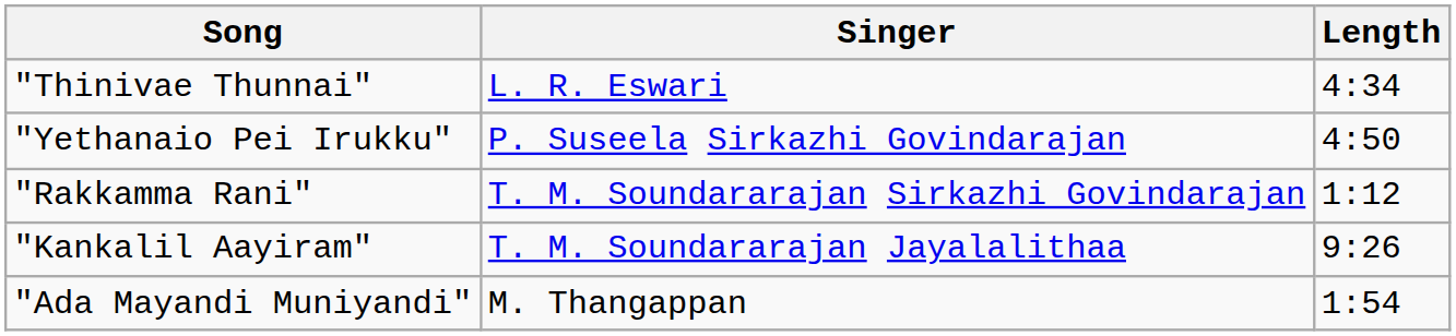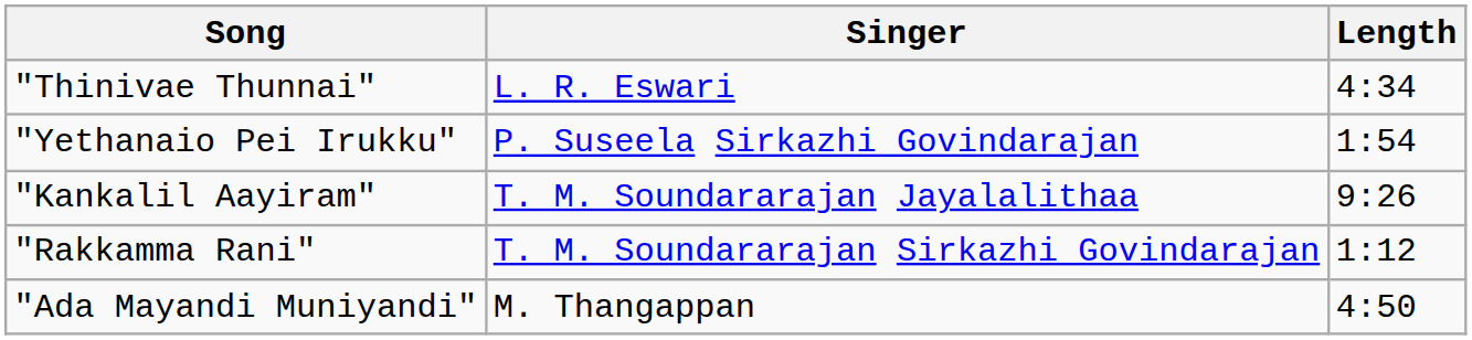 <table class="wikitable">
 <tr>
 <th>Song</th>
 <th>Singer</th>
 <th>Length</th>
 </tr>
 <tr>
 <td>"Thinivae Thunnai"</td>
 <td><a href='#'>L. R. Eswari</a></td>
 <td>4:34</td>
 </tr>
 <tr>
 <td>"Yethanaio Pei Irukku"</td>
 <td><a href='#'>P. Suseela</a> <a href='#'>Sirkazhi Govindarajan</a></td>
-<td>4:50</td>
+<td>1:54</td>
+</tr>
+<tr>
+<td>"Kankalil Aayiram"</td>
+<td><a href='#'>T. M. Soundararajan</a> <a href='#'>Jayalalithaa</a></td>
+<td>9:26</td>
 </tr>
 <tr>
 <td>"Rakkamma Rani"</td>
 <td><a href='#'>T. M. Soundararajan</a> <a href='#'>Sirkazhi Govindarajan</a></td>
 <td>1:12</td>
 </tr>
 <tr>
-<td>"Kankalil Aayiram"</td>
-<td><a href='#'>T. M. Soundararajan</a> <a href='#'>Jayalalithaa</a></td>
-<td>9:26</td>
-</tr>
-<tr>
 <td>"Ada Mayandi Muniyandi"</td>
 <td>M. Thangappan</td>
-<td>1:54</td>
+<td>4:50</td>
 </tr>
 </table>
